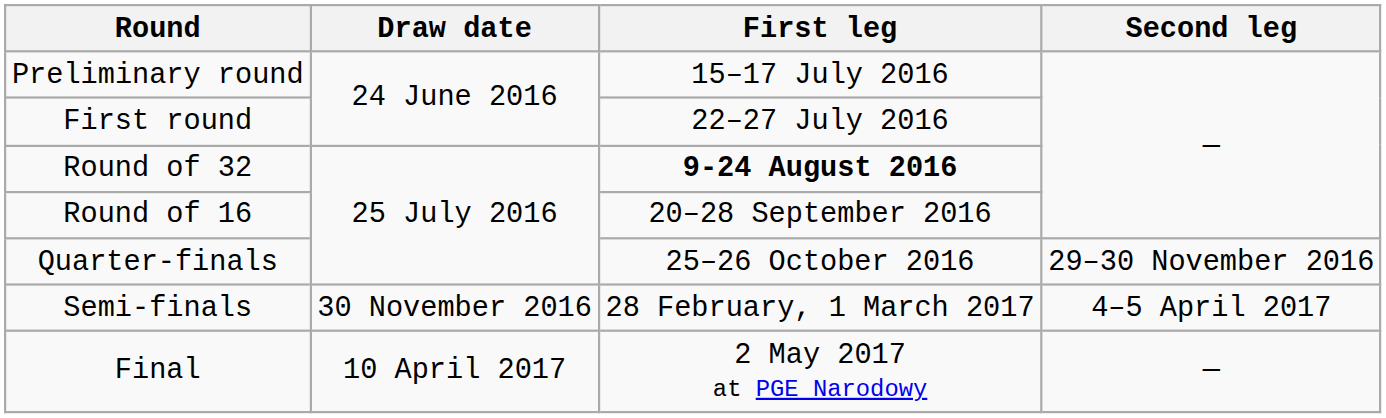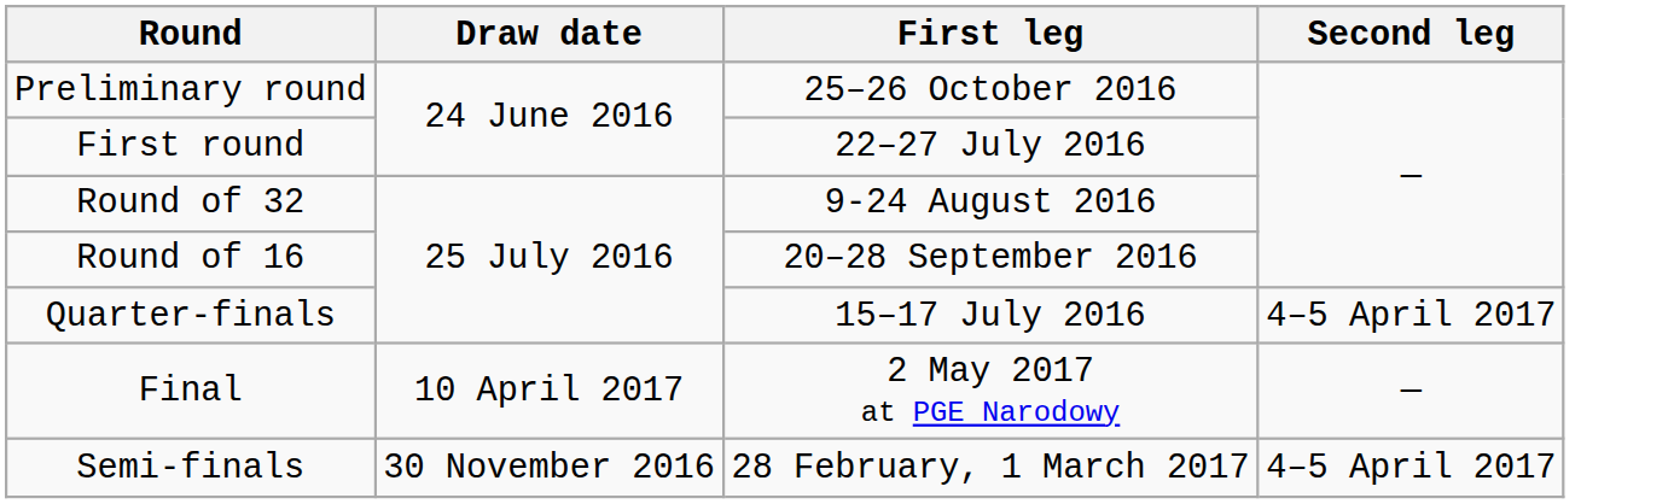 <table class="wikitable"  style="text-align:center">
 <tr>
 <th>Round</th>
 <th>Draw date</th>
 <th>First leg</th>
 <th>Second leg</th>
 </tr>
 <tr>
 <td>Preliminary round</td>
 <td rowspan=2>24 June 2016</td>
-<td>15–17 July 2016</td>
+<td>25–26 October 2016</td>
 <td rowspan=4>—</td>
 </tr>
 <tr>
 <td>First round</td>
 <td>22–27 July 2016</td>
 </tr>
 <tr>
 <td>Round of 32</td>
 <td rowspan=3>25 July 2016</td>
-<td><strong>9-24 August 2016</strong></td>
+<td>9-24 August 2016</td>
 </tr>
 <tr>
 <td>Round of 16</td>
 <td>20–28 September 2016</td>
 </tr>
 <tr>
 <td>Quarter-finals</td>
-<td>25–26 October 2016</td>
-<td>29–30 November 2016</td>
-</tr>
-<tr>
-<td>Semi-finals</td>
-<td>30 November 2016</td>
-<td>28 February, 1 March 2017</td>
+<td>15–17 July 2016</td>
 <td>4–5 April 2017</td>
 </tr>
 <tr>
 <td>Final</td>
 <td>10 April 2017</td>
 <td>2 May 2017<br><small>at <a href='#'>PGE Narodowy</a></small></td>
 <td>—</td>
 </tr>
+<tr>
+<td>Semi-finals</td>
+<td>30 November 2016</td>
+<td>28 February, 1 March 2017</td>
+<td>4–5 April 2017</td>
+</tr>
 </table>
